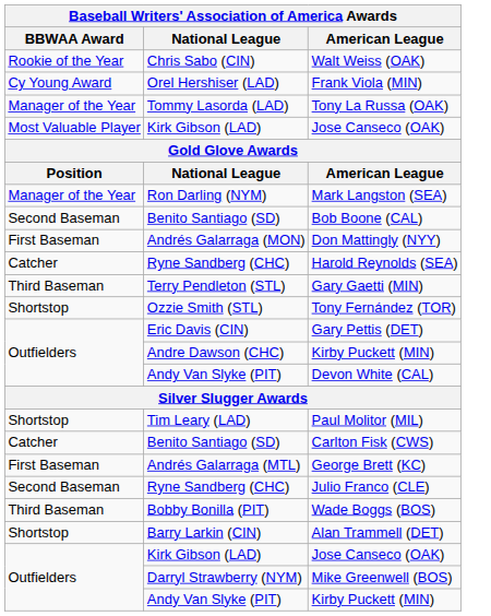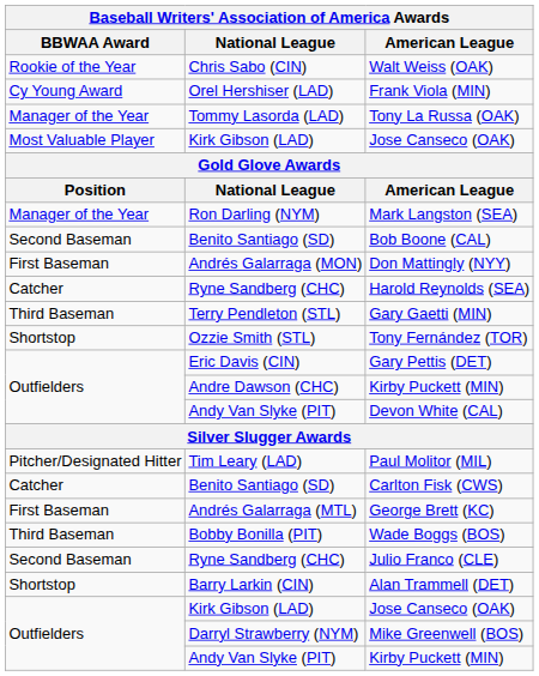 <table class="wikitable">
 <tr>
 <th colspan="3"><a href='#'>Baseball Writers' Association of America</a> Awards</th>
 </tr>
 <tr>
 <th>BBWAA Award</th>
 <th>National League</th>
 <th>American League</th>
 </tr>
 <tr>
 <td><a href='#'>Rookie of the Year</a></td>
 <td><a href='#'>Chris Sabo</a> (<a href='#'>CIN</a>)</td>
 <td><a href='#'>Walt Weiss</a> (<a href='#'>OAK</a>)</td>
 </tr>
 <tr>
 <td><a href='#'>Cy Young Award</a></td>
 <td><a href='#'>Orel Hershiser</a> (<a href='#'>LAD</a>)</td>
 <td><a href='#'>Frank Viola</a> (<a href='#'>MIN</a>)</td>
 </tr>
 <tr>
 <td><a href='#'>Manager of the Year</a></td>
 <td><a href='#'>Tommy Lasorda</a> (<a href='#'>LAD</a>)</td>
 <td><a href='#'>Tony La Russa</a> (<a href='#'>OAK</a>)</td>
 </tr>
 <tr>
 <td><a href='#'>Most Valuable Player</a></td>
 <td><a href='#'>Kirk Gibson</a> (<a href='#'>LAD</a>)</td>
 <td><a href='#'>Jose Canseco</a> (<a href='#'>OAK</a>)</td>
 </tr>
 <tr>
 <th colspan="3"><a href='#'>Gold Glove Awards</a></th>
 </tr>
 <tr>
 <th>Position</th>
 <th>National League</th>
 <th>American League</th>
 </tr>
 <tr>
 <td><a href='#'>Manager of the Year</a></td>
 <td><a href='#'>Ron Darling</a> (<a href='#'>NYM</a>)</td>
 <td><a href='#'>Mark Langston</a> (<a href='#'>SEA</a>)</td>
 </tr>
 <tr>
 <td>Second Baseman</td>
 <td><a href='#'>Benito Santiago</a> (<a href='#'>SD</a>)</td>
 <td><a href='#'>Bob Boone</a> (<a href='#'>CAL</a>)</td>
 </tr>
 <tr>
 <td>First Baseman</td>
 <td><a href='#'>Andrés Galarraga</a> (<a href='#'>MON</a>)</td>
 <td><a href='#'>Don Mattingly</a> (<a href='#'>NYY</a>)</td>
 </tr>
 <tr>
 <td>Catcher</td>
 <td><a href='#'>Ryne Sandberg</a> (<a href='#'>CHC</a>)</td>
 <td><a href='#'>Harold Reynolds</a> (<a href='#'>SEA</a>)</td>
 </tr>
 <tr>
 <td>Third Baseman</td>
 <td><a href='#'>Terry Pendleton</a> (<a href='#'>STL</a>)</td>
 <td><a href='#'>Gary Gaetti</a> (<a href='#'>MIN</a>)</td>
 </tr>
 <tr>
 <td>Shortstop</td>
 <td><a href='#'>Ozzie Smith</a> (<a href='#'>STL</a>)</td>
 <td><a href='#'>Tony Fernández</a> (<a href='#'>TOR</a>)</td>
 </tr>
 <tr>
 <td rowspan="3">Outfielders</td>
 <td><a href='#'>Eric Davis</a> (<a href='#'>CIN</a>)</td>
 <td><a href='#'>Gary Pettis</a> (<a href='#'>DET</a>)</td>
 </tr>
 <tr>
 <td><a href='#'>Andre Dawson</a> (<a href='#'>CHC</a>)</td>
 <td><a href='#'>Kirby Puckett</a> (<a href='#'>MIN</a>)</td>
 </tr>
 <tr>
 <td><a href='#'>Andy Van Slyke</a> (<a href='#'>PIT</a>)</td>
 <td><a href='#'>Devon White</a>  (<a href='#'>CAL</a>)</td>
 </tr>
 <tr>
 <th colspan="3"><a href='#'>Silver Slugger Awards</a></th>
 </tr>
 <tr>
-<td>Shortstop</td>
+<td>Pitcher/Designated Hitter</td>
 <td><a href='#'>Tim Leary</a> (<a href='#'>LAD</a>)</td>
 <td><a href='#'>Paul Molitor</a> (<a href='#'>MIL</a>)</td>
 </tr>
 <tr>
 <td>Catcher</td>
 <td><a href='#'>Benito Santiago</a> (<a href='#'>SD</a>)</td>
 <td><a href='#'>Carlton Fisk</a> (<a href='#'>CWS</a>)</td>
 </tr>
 <tr>
 <td>First Baseman</td>
 <td><a href='#'>Andrés Galarraga</a> (<a href='#'>MTL</a>)</td>
 <td><a href='#'>George Brett</a> (<a href='#'>KC</a>)</td>
 </tr>
 <tr>
+<td>Third Baseman</td>
+<td><a href='#'>Bobby Bonilla</a> (<a href='#'>PIT</a>)</td>
+<td><a href='#'>Wade Boggs</a> (<a href='#'>BOS</a>)</td>
+</tr>
+<tr>
 <td>Second Baseman</td>
 <td><a href='#'>Ryne Sandberg</a> (<a href='#'>CHC</a>)</td>
 <td><a href='#'>Julio Franco</a> (<a href='#'>CLE</a>)</td>
-</tr>
-<tr>
-<td>Third Baseman</td>
-<td><a href='#'>Bobby Bonilla</a> (<a href='#'>PIT</a>)</td>
-<td><a href='#'>Wade Boggs</a> (<a href='#'>BOS</a>)</td>
 </tr>
 <tr>
 <td>Shortstop</td>
 <td><a href='#'>Barry Larkin</a> (<a href='#'>CIN</a>)</td>
 <td><a href='#'>Alan Trammell</a> (<a href='#'>DET</a>)</td>
 </tr>
 <tr>
 <td rowspan="3">Outfielders</td>
 <td><a href='#'>Kirk Gibson</a> (<a href='#'>LAD</a>)</td>
 <td><a href='#'>Jose Canseco</a> (<a href='#'>OAK</a>)</td>
 </tr>
 <tr>
 <td><a href='#'>Darryl Strawberry</a> (<a href='#'>NYM</a>)</td>
 <td><a href='#'>Mike Greenwell</a> (<a href='#'>BOS</a>)</td>
 </tr>
 <tr>
 <td><a href='#'>Andy Van Slyke</a> (<a href='#'>PIT</a>)</td>
 <td><a href='#'>Kirby Puckett</a> (<a href='#'>MIN</a>)</td>
 </tr>
 </table>
